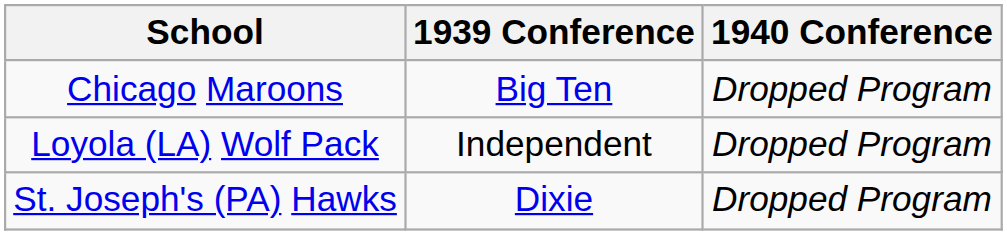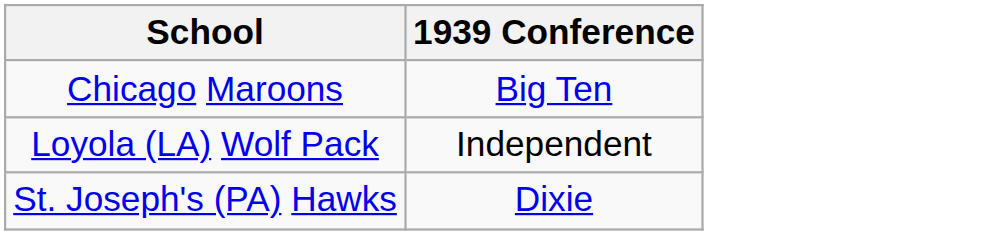 <table class="wikitable sortable">
 <tr>
 <th>School</th>
 <th>1939 Conference</th>
-<th>1940 Conference</th>
 </tr>
 <tr style="text-align:center;">
 <td><a href='#'>Chicago</a> <a href='#'>Maroons</a></td>
 <td><a href='#'>Big Ten</a></td>
-<td><em>Dropped Program</em></td>
 </tr>
 <tr style="text-align:center;">
 <td><a href='#'>Loyola (LA)</a> <a href='#'>Wolf Pack</a></td>
 <td>Independent</td>
-<td><em>Dropped Program</em></td>
 </tr>
 <tr style="text-align:center;">
 <td><a href='#'>St. Joseph's (PA)</a> <a href='#'>Hawks</a></td>
 <td><a href='#'>Dixie</a></td>
-<td><em>Dropped Program</em></td>
 </tr>
 </table>
